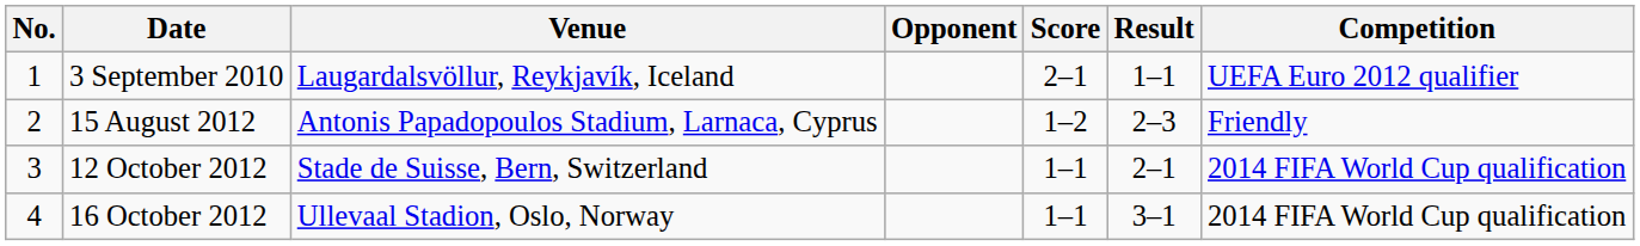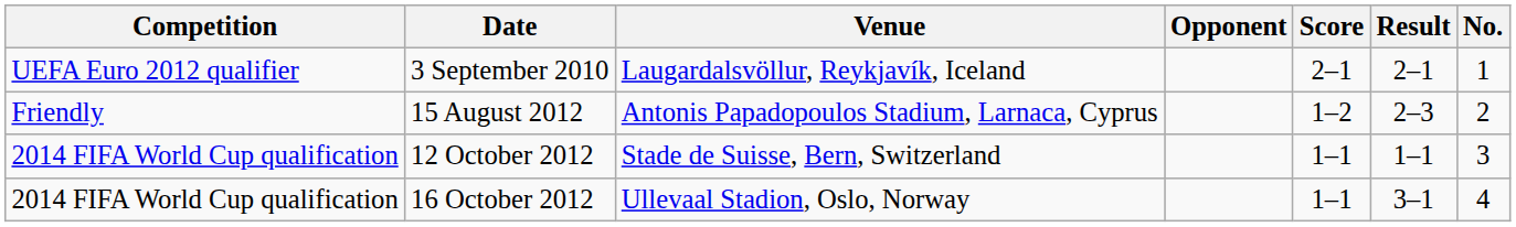 <table class="wikitable sortable">
 <tr>
-<th scope="col">No.</th>
+<th scope="col">Competition</th>
 <th scope="col">Date</th>
 <th scope="col">Venue</th>
 <th scope="col">Opponent</th>
 <th scope="col">Score</th>
 <th scope="col">Result</th>
-<th scope="col">Competition</th>
+<th scope="col">No.</th>
 </tr>
 <tr>
-<td align="center">1</td>
+<td><a href='#'>UEFA Euro 2012 qualifier</a></td>
 <td>3 September 2010</td>
 <td><a href='#'>Laugardalsvöllur</a>, <a href='#'>Reykjavík</a>, Iceland</td>
 <td></td>
 <td align="center">2–1</td>
-<td align="center">1–1</td>
-<td><a href='#'>UEFA Euro 2012 qualifier</a></td>
+<td align="center">2–1</td>
+<td align="center">1</td>
 </tr>
 <tr>
-<td align="center">2</td>
+<td><a href='#'>Friendly</a></td>
 <td>15 August 2012</td>
 <td><a href='#'>Antonis Papadopoulos Stadium</a>, <a href='#'>Larnaca</a>, Cyprus</td>
 <td></td>
 <td align="center">1–2</td>
 <td align="center">2–3</td>
-<td><a href='#'>Friendly</a></td>
+<td align="center">2</td>
 </tr>
 <tr>
-<td align="center">3</td>
+<td><a href='#'>2014 FIFA World Cup qualification</a></td>
 <td>12 October 2012</td>
 <td><a href='#'>Stade de Suisse</a>, <a href='#'>Bern</a>, Switzerland</td>
 <td></td>
 <td align="center">1–1</td>
-<td align="center">2–1</td>
-<td><a href='#'>2014 FIFA World Cup qualification</a></td>
+<td align="center">1–1</td>
+<td align="center">3</td>
 </tr>
 <tr>
-<td align="center">4</td>
+<td>2014 FIFA World Cup qualification</td>
 <td>16 October 2012</td>
 <td><a href='#'>Ullevaal Stadion</a>, Oslo, Norway</td>
 <td></td>
 <td align="center">1–1</td>
 <td align="center">3–1</td>
-<td>2014 FIFA World Cup qualification</td>
+<td align="center">4</td>
 </tr>
 </table>
